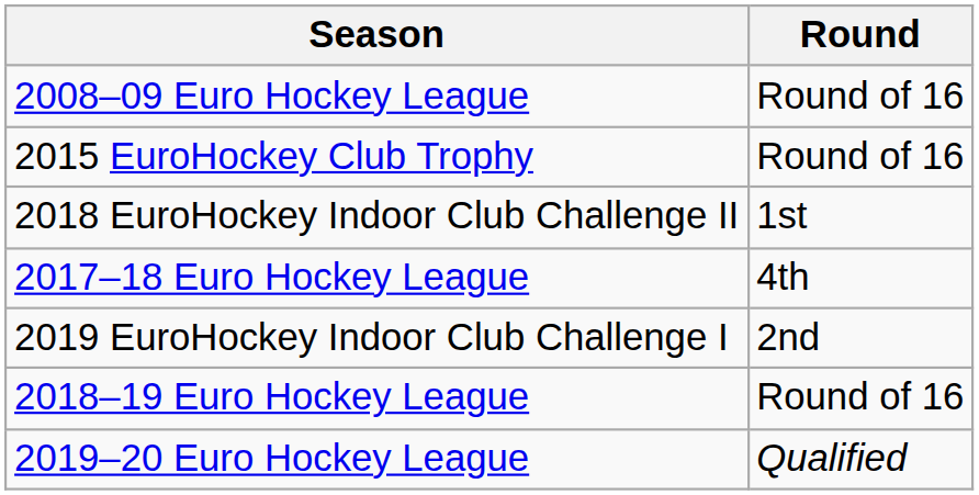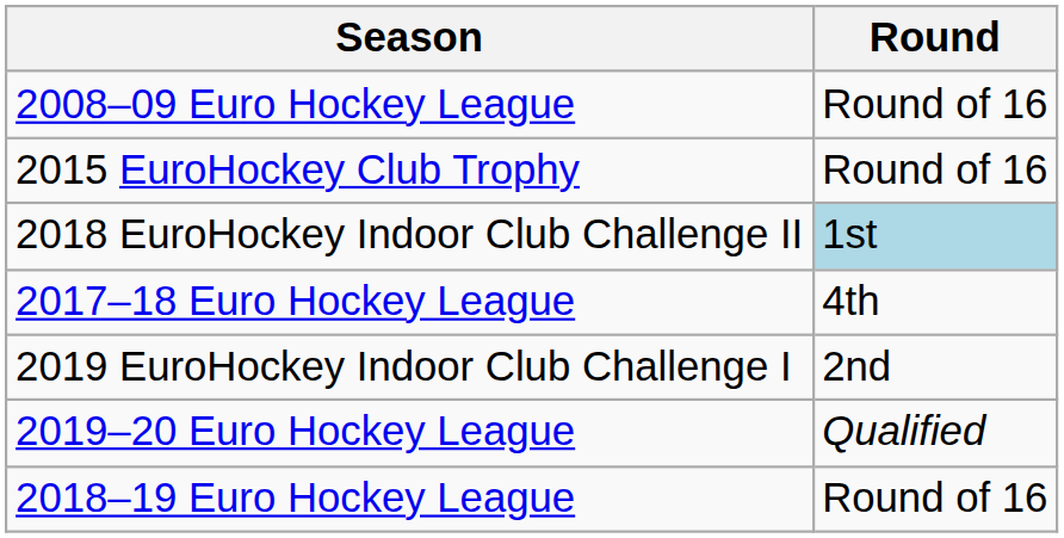 <table class="wikitable collapsible">
 <tr>
 <th>Season</th>
 <th>Round</th>
 </tr>
 <tr>
 <td><a href='#'>2008–09 Euro Hockey League</a></td>
 <td>Round of 16</td>
 </tr>
 <tr>
 <td>2015 <a href='#'>EuroHockey Club Trophy</a></td>
 <td>Round of 16</td>
 </tr>
 <tr>
 <td>2018 EuroHockey Indoor Club Challenge II </td>
-<td>1st</td>
+<td style="background: lightblue;">1st</td>
 </tr>
 <tr>
 <td><a href='#'>2017–18 Euro Hockey League</a></td>
 <td>4th</td>
 </tr>
 <tr>
 <td>2019 EuroHockey Indoor Club Challenge I </td>
 <td>2nd</td>
 </tr>
 <tr>
+<td><a href='#'>2019–20 Euro Hockey League</a></td>
+<td><em>Qualified</em></td>
+</tr>
+<tr>
 <td><a href='#'>2018–19 Euro Hockey League</a></td>
 <td>Round of 16</td>
 </tr>
-<tr>
-<td><a href='#'>2019–20 Euro Hockey League</a></td>
-<td><em>Qualified</em></td>
-</tr>
 </table>
